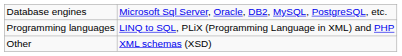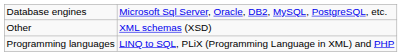 <table class="wikitable" border="1" margin>
 <tr>
 <td>Database engines</td>
 <td><a href='#'>Microsoft Sql Server</a>, <a href='#'>Oracle</a>, <a href='#'>DB2</a>, <a href='#'>MySQL</a>, <a href='#'>PostgreSQL</a>, etc.</td>
 </tr>
 <tr>
+<td>Other</td>
+<td><a href='#'>XML schemas</a> (XSD)</td>
+</tr>
+<tr>
 <td>Programming languages</td>
 <td><a href='#'>LINQ to SQL</a>, PLiX (Programming Language in XML) and <a href='#'>PHP</a></td>
 </tr>
-<tr>
-<td>Other</td>
-<td><a href='#'>XML schemas</a> (XSD)</td>
-</tr>
 </table>
